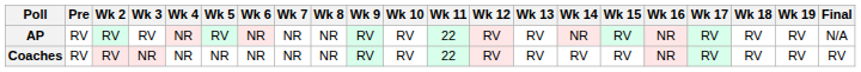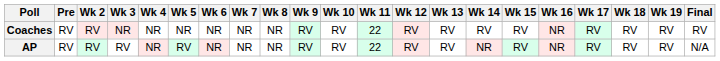 <table class="wikitable" style="white-space:nowrap;text-align:center;">
 <tr>
 <th>Poll</th>
 <th>Pre</th>
 <th>Wk 2</th>
 <th>Wk 3</th>
 <th>Wk 4</th>
 <th>Wk 5</th>
 <th>Wk 6</th>
 <th>Wk 7</th>
 <th>Wk 8</th>
 <th>Wk 9</th>
 <th>Wk 10</th>
 <th>Wk 11</th>
 <th>Wk 12</th>
 <th>Wk 13</th>
 <th>Wk 14</th>
 <th>Wk 15</th>
 <th>Wk 16</th>
 <th>Wk 17</th>
 <th>Wk 18</th>
 <th>Wk 19</th>
 <th>Final</th>
 </tr>
 <tr>
+<th>Coaches</th>
+<td style="background:#FFF;">RV</td>
+<td style="background:#ffe6e6;">RV</td>
+<td style="background:#ffe6e6;">NR</td>
+<td style="background:#FFF;">NR</td>
+<td style="background:#FFF;">NR</td>
+<td style="background:#FFF;">NR</td>
+<td style="background:#FFF;">NR</td>
+<td style="background:#FFF;">NR</td>
+<td style="background:#d8ffeb;">RV</td>
+<td style="background:#FFF;">RV</td>
+<td style="background:#d8ffeb;">22</td>
+<td style="background:#ffe6e6;">RV</td>
+<td style="background:#FFF;">RV</td>
+<td style="background:#FFF;">RV</td>
+<td style="background:#FFF;">RV</td>
+<td style="background:#ffe6e6;">NR</td>
+<td style="background:#d8ffeb;">RV</td>
+<td style="background:#FFF;">RV</td>
+<td style="background:#FFF;">RV</td>
+<td style="background:#FFF;">RV</td>
+</tr>
+<tr>
 <th>AP</th>
 <td style="background:#FFF;">RV</td>
 <td style="background:#d8ffeb;">RV</td>
 <td style="background:#FFF;">RV</td>
 <td style="background:#ffe6e6;">NR</td>
 <td style="background:#d8ffeb;">RV</td>
 <td style="background:#ffe6e6;">NR</td>
 <td style="background:#FFF;">NR</td>
 <td style="background:#FFF;">NR</td>
 <td style="background:#d8ffeb;">RV</td>
 <td style="background:#FFF;">RV</td>
 <td style="background:#d8ffeb;">22</td>
 <td style="background:#ffe6e6;">RV</td>
 <td style="background:#FFF;">RV</td>
 <td style="background:#ffe6e6;">NR</td>
 <td style="background:#d8ffeb;">RV</td>
 <td style="background:#ffe6e6;">NR</td>
 <td style="background:#d8ffeb;">RV</td>
 <td style="background:#FFF;">RV</td>
 <td style="background:#FFF;">RV</td>
 <td style="background:#FFF;">N/A</td>
 </tr>
-<tr>
-<th>Coaches</th>
-<td style="background:#FFF;">RV</td>
-<td style="background:#ffe6e6;">RV</td>
-<td style="background:#ffe6e6;">NR</td>
-<td style="background:#FFF;">NR</td>
-<td style="background:#FFF;">NR</td>
-<td style="background:#FFF;">NR</td>
-<td style="background:#FFF;">NR</td>
-<td style="background:#FFF;">NR</td>
-<td style="background:#d8ffeb;">RV</td>
-<td style="background:#FFF;">RV</td>
-<td style="background:#d8ffeb;">22</td>
-<td style="background:#ffe6e6;">RV</td>
-<td style="background:#FFF;">RV</td>
-<td style="background:#FFF;">RV</td>
-<td style="background:#FFF;">RV</td>
-<td style="background:#ffe6e6;">NR</td>
-<td style="background:#d8ffeb;">RV</td>
-<td style="background:#FFF;">RV</td>
-<td style="background:#FFF;">RV</td>
-<td style="background:#FFF;">RV</td>
-</tr>
 </table>
